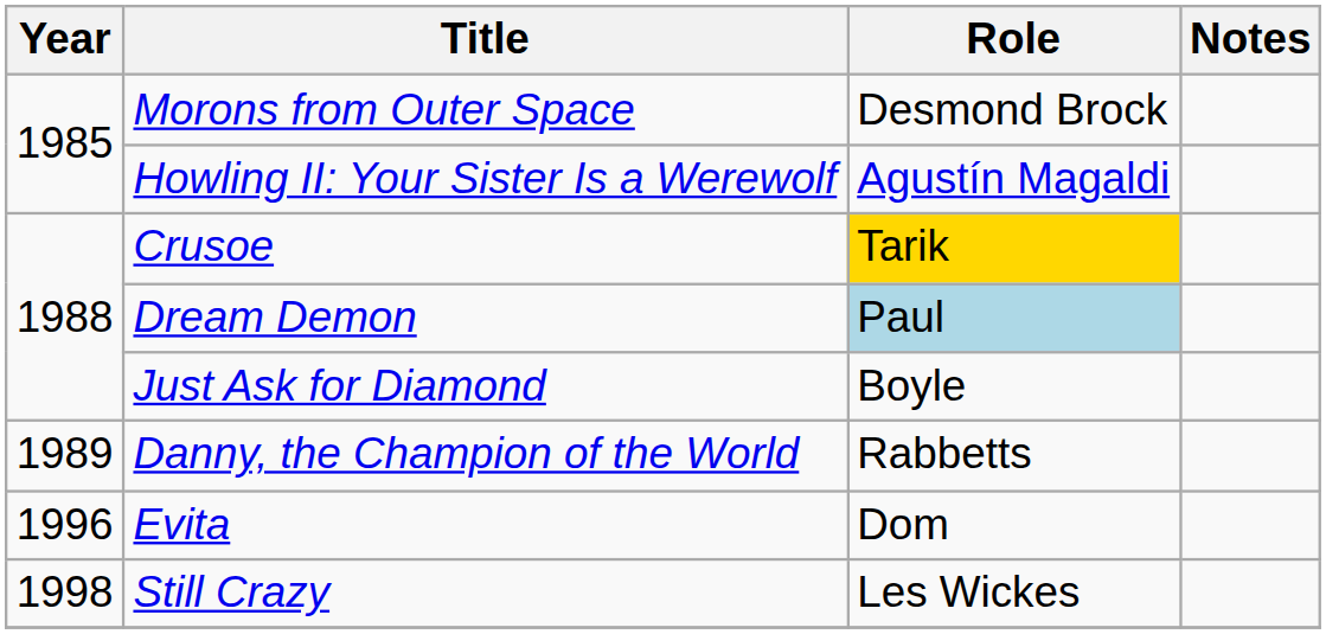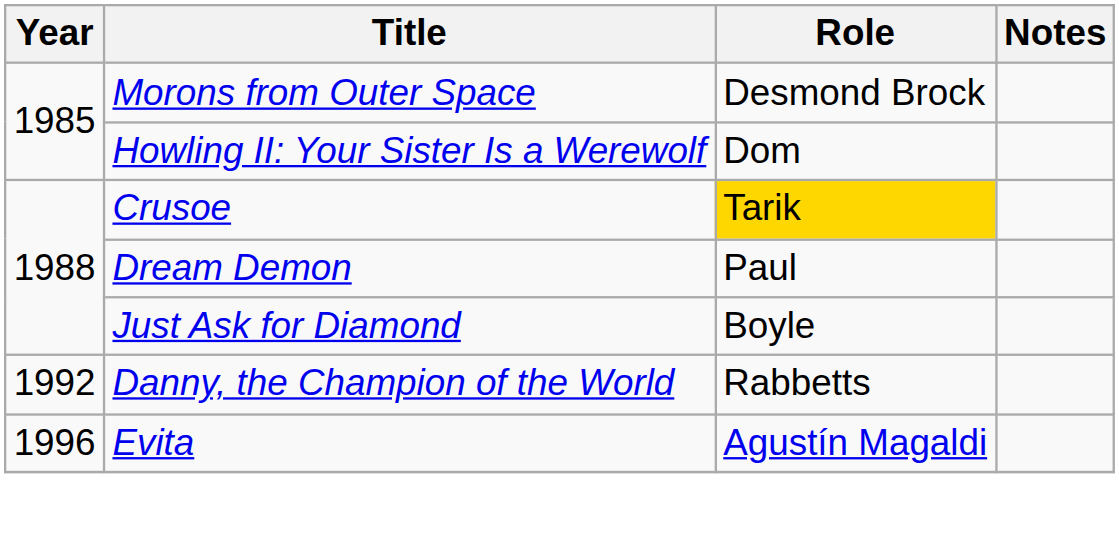 <table class="wikitable">
 <tr>
 <th>Year</th>
 <th>Title</th>
 <th>Role</th>
 <th>Notes</th>
 </tr>
 <tr>
 <td rowspan="2">1985</td>
 <td><em><a href='#'>Morons from Outer Space</a></em></td>
 <td>Desmond Brock</td>
 <td></td>
 </tr>
 <tr>
 <td><em><a href='#'>Howling II: Your Sister Is a Werewolf</a></em></td>
-<td><a href='#'>Agustín Magaldi</a></td>
+<td>Dom</td>
 <td></td>
 </tr>
 <tr>
 <td rowspan="3">1988</td>
 <td><em><a href='#'>Crusoe</a></em></td>
 <td style="background: gold;">Tarik</td>
 <td></td>
 </tr>
 <tr>
 <td><em><a href='#'>Dream Demon</a></em></td>
-<td style="background: lightblue;">Paul</td>
+<td>Paul</td>
 <td></td>
 </tr>
 <tr>
 <td><em><a href='#'>Just Ask for Diamond</a></em></td>
 <td>Boyle</td>
 <td></td>
 </tr>
 <tr>
-<td>1989</td>
+<td>1992</td>
 <td><em><a href='#'>Danny, the Champion of the World</a></em></td>
 <td>Rabbetts</td>
 <td></td>
 </tr>
 <tr>
 <td>1996</td>
 <td><em><a href='#'>Evita</a></em></td>
-<td>Dom</td>
-<td></td>
-</tr>
-<tr>
-<td>1998</td>
-<td><em><a href='#'>Still Crazy</a></em></td>
-<td>Les Wickes</td>
+<td><a href='#'>Agustín Magaldi</a></td>
 <td></td>
 </tr>
 <tr>
 </tr>
 </table>
